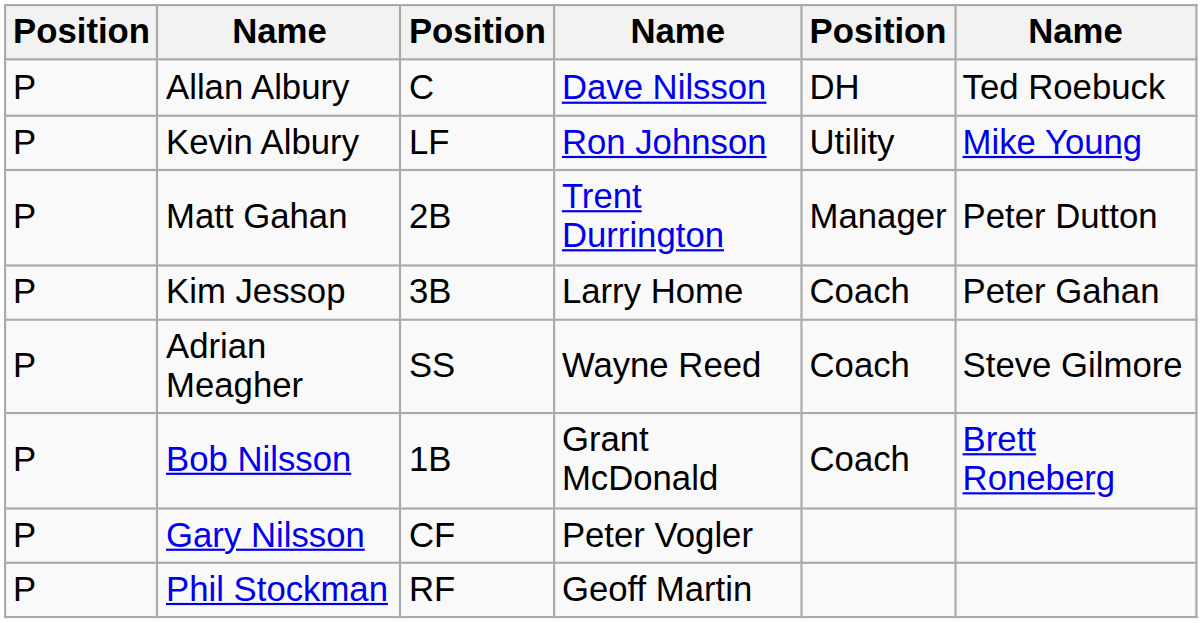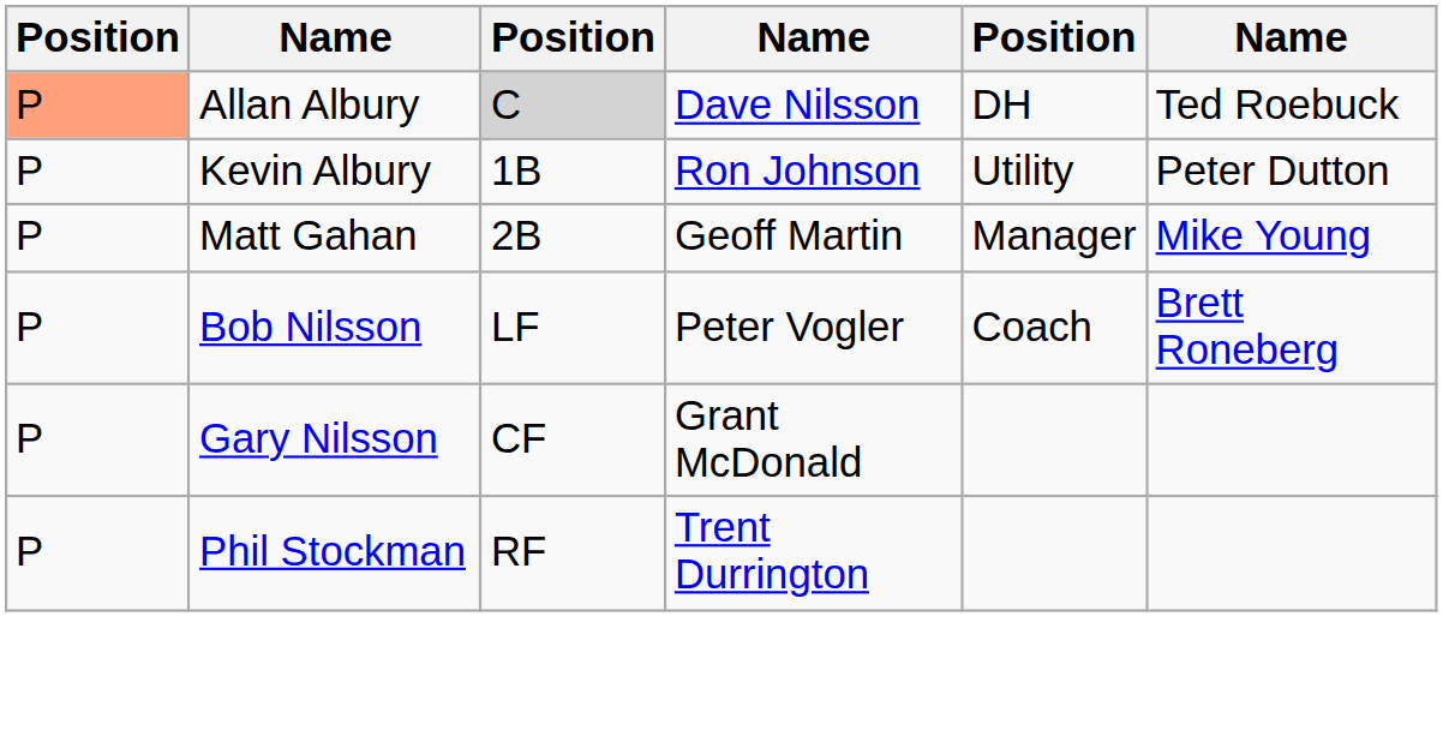 <table class="wikitable" style="width:550px;">
 <tr>
 <th width=2%>Position</th>
 <th width=30%>Name</th>
 <th width=2%>Position</th>
 <th width=30%>Name</th>
 <th width=6%>Position</th>
 <th width=30%>Name</th>
 </tr>
 <tr>
-<td>P</td>
+<td style="background: lightsalmon;">P</td>
 <td>Allan Albury</td>
-<td>C</td>
+<td style="background: lightgrey;">C</td>
 <td><a href='#'>Dave Nilsson</a></td>
 <td>DH</td>
 <td>Ted Roebuck</td>
 </tr>
 <tr>
 <td>P</td>
 <td>Kevin Albury</td>
-<td>LF</td>
+<td>1B</td>
 <td><a href='#'>Ron Johnson</a></td>
 <td>Utility</td>
-<td><a href='#'>Mike Young</a></td>
+<td>Peter Dutton</td>
 </tr>
 <tr>
 <td>P</td>
 <td>Matt Gahan</td>
 <td>2B</td>
-<td><a href='#'>Trent Durrington</a></td>
+<td>Geoff Martin</td>
 <td>Manager</td>
-<td>Peter Dutton</td>
-</tr>
-<tr>
-<td>P</td>
-<td>Kim Jessop</td>
-<td>3B</td>
-<td>Larry Home</td>
-<td>Coach</td>
-<td>Peter Gahan</td>
-</tr>
-<tr>
-<td>P</td>
-<td>Adrian Meagher</td>
-<td>SS</td>
-<td>Wayne Reed</td>
-<td>Coach</td>
-<td>Steve Gilmore</td>
+<td><a href='#'>Mike Young</a></td>
 </tr>
 <tr>
 <td>P</td>
 <td><a href='#'>Bob Nilsson</a></td>
-<td>1B</td>
-<td>Grant McDonald</td>
+<td>LF</td>
+<td>Peter Vogler</td>
 <td>Coach</td>
 <td><a href='#'>Brett Roneberg</a></td>
 </tr>
 <tr>
 <td>P</td>
 <td><a href='#'>Gary Nilsson</a></td>
 <td>CF</td>
-<td>Peter Vogler</td>
+<td>Grant McDonald</td>
 <td></td>
 <td></td>
 </tr>
 <tr>
 <td>P</td>
 <td><a href='#'>Phil Stockman</a></td>
 <td>RF</td>
-<td>Geoff Martin</td>
+<td><a href='#'>Trent Durrington</a></td>
 <td></td>
 <td></td>
 </tr>
 </table>
